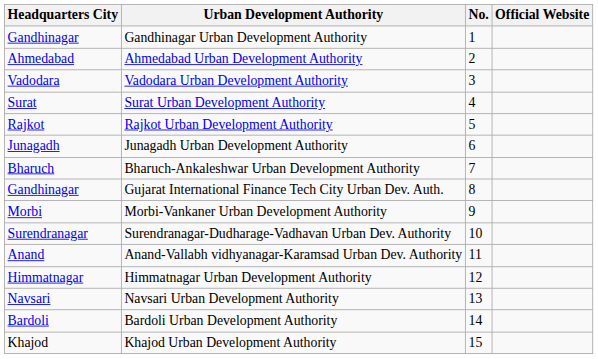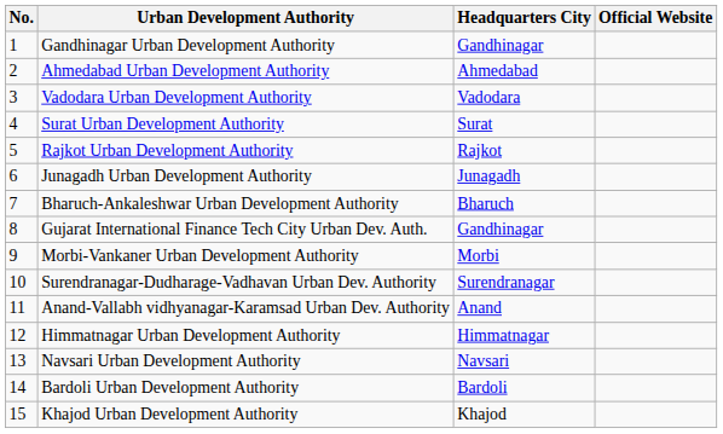 <table class="wikitable">
 <tr>
+<th>No.</th>
+<th>Urban Development Authority</th>
 <th>Headquarters City</th>
-<th>Urban Development Authority</th>
-<th>No.</th>
 <th>Official Website</th>
 </tr>
 <tr>
+<td>1</td>
+<td>Gandhinagar Urban Development Authority</td>
 <td><a href='#'>Gandhinagar</a></td>
-<td>Gandhinagar Urban Development Authority</td>
-<td>1</td>
 <td></td>
 </tr>
 <tr>
+<td>2</td>
+<td><a href='#'>Ahmedabad Urban Development Authority</a></td>
 <td><a href='#'>Ahmedabad</a></td>
-<td><a href='#'>Ahmedabad Urban Development Authority</a></td>
-<td>2</td>
 <td></td>
 </tr>
 <tr>
+<td>3</td>
+<td><a href='#'>Vadodara Urban Development Authority</a></td>
 <td><a href='#'>Vadodara</a></td>
-<td><a href='#'>Vadodara Urban Development Authority</a></td>
-<td>3</td>
 <td></td>
 </tr>
 <tr>
+<td>4</td>
+<td><a href='#'>Surat Urban Development Authority</a></td>
 <td><a href='#'>Surat</a></td>
-<td><a href='#'>Surat Urban Development Authority</a></td>
-<td>4</td>
 <td></td>
 </tr>
 <tr>
+<td>5</td>
+<td><a href='#'>Rajkot Urban Development Authority</a></td>
 <td><a href='#'>Rajkot</a></td>
-<td><a href='#'>Rajkot Urban Development Authority</a></td>
-<td>5</td>
 <td></td>
 </tr>
 <tr>
+<td>6</td>
+<td>Junagadh Urban Development Authority</td>
 <td><a href='#'>Junagadh</a></td>
-<td>Junagadh Urban Development Authority</td>
-<td>6</td>
 <td></td>
 </tr>
 <tr>
+<td>7</td>
+<td>Bharuch-Ankaleshwar Urban Development Authority</td>
 <td><a href='#'>Bharuch</a></td>
-<td>Bharuch-Ankaleshwar Urban Development Authority</td>
-<td>7</td>
 <td></td>
 </tr>
 <tr>
+<td>8</td>
+<td>Gujarat International Finance Tech City Urban Dev. Auth.</td>
 <td><a href='#'>Gandhinagar</a></td>
-<td>Gujarat International Finance Tech City Urban Dev. Auth.</td>
-<td>8</td>
 <td></td>
 </tr>
 <tr>
+<td>9</td>
+<td>Morbi-Vankaner Urban Development Authority</td>
 <td><a href='#'>Morbi</a></td>
-<td>Morbi-Vankaner Urban Development Authority</td>
-<td>9</td>
 <td></td>
 </tr>
 <tr>
+<td>10</td>
+<td>Surendranagar-Dudharage-Vadhavan Urban Dev. Authority</td>
 <td><a href='#'>Surendranagar</a></td>
-<td>Surendranagar-Dudharage-Vadhavan Urban Dev. Authority</td>
-<td>10</td>
 <td></td>
 </tr>
 <tr>
+<td>11</td>
+<td>Anand-Vallabh vidhyanagar-Karamsad Urban Dev. Authority</td>
 <td><a href='#'>Anand</a></td>
-<td>Anand-Vallabh vidhyanagar-Karamsad Urban Dev. Authority</td>
-<td>11</td>
 <td></td>
 </tr>
 <tr>
+<td>12</td>
+<td>Himmatnagar Urban Development Authority</td>
 <td><a href='#'>Himmatnagar</a></td>
-<td>Himmatnagar Urban Development Authority</td>
-<td>12</td>
 <td></td>
 </tr>
 <tr>
+<td>13</td>
+<td>Navsari Urban Development Authority</td>
 <td><a href='#'>Navsari</a></td>
-<td>Navsari Urban Development Authority</td>
-<td>13</td>
 <td></td>
 </tr>
 <tr>
+<td>14</td>
+<td>Bardoli Urban Development Authority</td>
 <td><a href='#'>Bardoli</a></td>
-<td>Bardoli Urban Development Authority</td>
-<td>14</td>
 <td></td>
 </tr>
 <tr>
+<td>15</td>
+<td>Khajod Urban Development Authority</td>
 <td>Khajod</td>
-<td>Khajod Urban Development Authority</td>
-<td>15</td>
 <td></td>
 </tr>
 </table>
